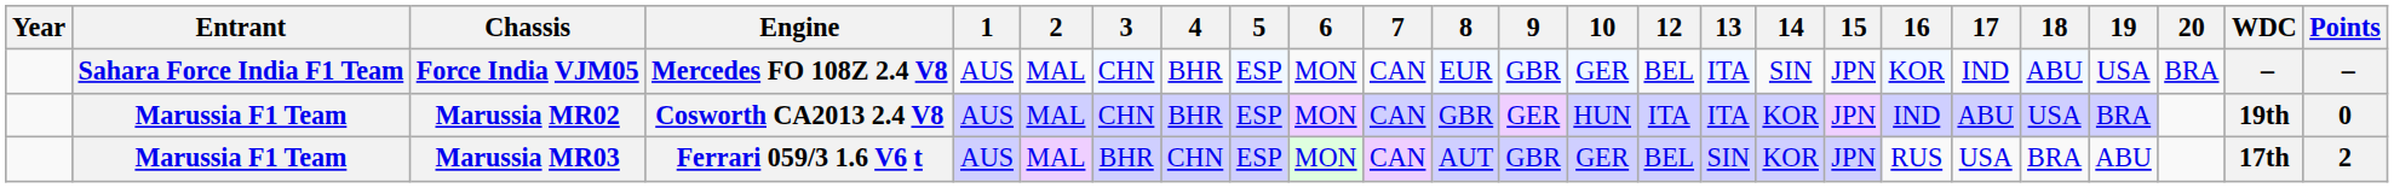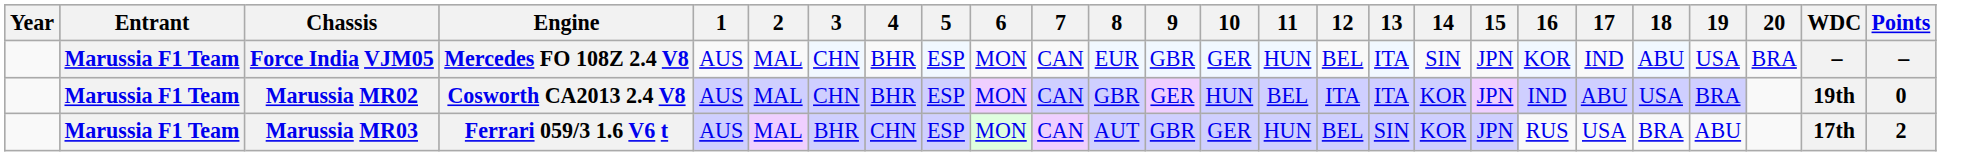 <table class="wikitable" style="font-size: 85%; text-align: center">
 <tr>
 <th>Year</th>
 <th>Entrant</th>
 <th>Chassis</th>
 <th>Engine</th>
 <th>1</th>
 <th>2</th>
 <th>3</th>
 <th>4</th>
 <th>5</th>
 <th>6</th>
 <th>7</th>
 <th>8</th>
 <th>9</th>
 <th>10</th>
+<th>11</th>
 <th>12</th>
 <th>13</th>
 <th>14</th>
 <th>15</th>
 <th>16</th>
 <th>17</th>
 <th>18</th>
 <th>19</th>
 <th>20</th>
 <th>WDC</th>
 <th><a href='#'>Points</a></th>
 </tr>
 <tr>
 <td></td>
-<th nowrap><a href='#'>Sahara Force India F1 Team</a></th>
+<th nowrap><a href='#'>Marussia F1 Team</a></th>
 <th nowrap><a href='#'>Force India</a> <a href='#'>VJM05</a></th>
 <th nowrap><a href='#'>Mercedes</a> FO 108Z 2.4 <a href='#'>V8</a></th>
 <td><a href='#'>AUS</a></td>
 <td><a href='#'>MAL</a></td>
 <td style="background:#F1F8FF;"><a href='#'>CHN</a><br></td>
 <td><a href='#'>BHR</a></td>
 <td style="background:#F1F8FF;"><a href='#'>ESP</a><br></td>
 <td><a href='#'>MON</a></td>
 <td><a href='#'>CAN</a></td>
 <td style="background:#F1F8FF;"><a href='#'>EUR</a><br></td>
 <td style="background:#F1F8FF;"><a href='#'>GBR</a><br></td>
 <td style="background:#F1F8FF;"><a href='#'>GER</a><br></td>
+<td style="background:#F1F8FF;"><a href='#'>HUN</a><br></td>
 <td><a href='#'>BEL</a></td>
 <td style="background:#F1F8FF;"><a href='#'>ITA</a><br></td>
 <td><a href='#'>SIN</a></td>
 <td><a href='#'>JPN</a></td>
 <td style="background:#F1F8FF;"><a href='#'>KOR</a><br></td>
 <td><a href='#'>IND</a></td>
 <td style="background:#F1F8FF;"><a href='#'>ABU</a><br></td>
 <td><a href='#'>USA</a></td>
 <td><a href='#'>BRA</a></td>
 <th> –</th>
 <th> –</th>
 </tr>
 <tr>
 <td></td>
 <th nowrap><a href='#'>Marussia F1 Team</a></th>
 <th nowrap><a href='#'>Marussia</a> <a href='#'>MR02</a></th>
 <th nowrap><a href='#'>Cosworth</a> CA2013 2.4 <a href='#'>V8</a></th>
 <td style="background:#CFCFFF;"><a href='#'>AUS</a><br></td>
 <td style="background:#CFCFFF;"><a href='#'>MAL</a><br></td>
 <td style="background:#CFCFFF;"><a href='#'>CHN</a><br></td>
 <td style="background:#CFCFFF;"><a href='#'>BHR</a><br></td>
 <td style="background:#CFCFFF;"><a href='#'>ESP</a><br></td>
 <td style="background:#EFCFFF;"><a href='#'>MON</a><br></td>
 <td style="background:#CFCFFF;"><a href='#'>CAN</a><br></td>
 <td style="background:#CFCFFF;"><a href='#'>GBR</a><br></td>
 <td style="background:#EFCFFF;"><a href='#'>GER</a><br></td>
 <td style="background:#CFCFFF;"><a href='#'>HUN</a><br></td>
+<td style="background:#CFCFFF;"><a href='#'>BEL</a><br></td>
 <td style="background:#CFCFFF;"><a href='#'>ITA</a><br></td>
 <td style="background:#CFCFFF;"><a href='#'>ITA</a><br></td>
 <td style="background:#CFCFFF;"><a href='#'>KOR</a><br></td>
 <td style="background:#EFCFFF;"><a href='#'>JPN</a><br></td>
 <td style="background:#CFCFFF;"><a href='#'>IND</a><br></td>
 <td style="background:#CFCFFF;"><a href='#'>ABU</a><br></td>
 <td style="background:#CFCFFF;"><a href='#'>USA</a><br></td>
 <td style="background:#CFCFFF;"><a href='#'>BRA</a><br></td>
 <td></td>
 <th>19th</th>
 <th>0</th>
 </tr>
 <tr>
 <td></td>
 <th nowrap><a href='#'>Marussia F1 Team</a></th>
 <th nowrap><a href='#'>Marussia</a> <a href='#'>MR03</a></th>
 <th nowrap><a href='#'>Ferrari</a> 059/3 1.6 <a href='#'>V6</a> <a href='#'>t</a></th>
 <td style="background:#CFCFFF;"><a href='#'>AUS</a><br></td>
 <td style="background:#EFCFFF;"><a href='#'>MAL</a><br></td>
 <td style="background:#CFCFFF;"><a href='#'>BHR</a><br></td>
 <td style="background:#CFCFFF;"><a href='#'>CHN</a><br></td>
 <td style="background:#CFCFFF;"><a href='#'>ESP</a><br></td>
 <td style="background:#DFFFDF;"><a href='#'>MON</a><br></td>
 <td style="background:#EFCFFF;"><a href='#'>CAN</a><br></td>
 <td style="background:#CFCFFF;"><a href='#'>AUT</a><br></td>
 <td style="background:#CFCFFF;"><a href='#'>GBR</a><br></td>
 <td style="background:#CFCFFF;"><a href='#'>GER</a><br></td>
+<td style="background:#CFCFFF;"><a href='#'>HUN</a><br></td>
 <td style="background:#CFCFFF;"><a href='#'>BEL</a><br></td>
 <td style="background:#CFCFFF;"><a href='#'>SIN</a><br></td>
 <td style="background:#CFCFFF;"><a href='#'>KOR</a><br></td>
 <td style="background:#CFCFFF;"><a href='#'>JPN</a><br></td>
 <td><a href='#'>RUS</a></td>
 <td><a href='#'>USA</a></td>
 <td><a href='#'>BRA</a></td>
 <td><a href='#'>ABU</a></td>
 <td></td>
 <th>17th</th>
 <th>2</th>
 </tr>
 </table>
